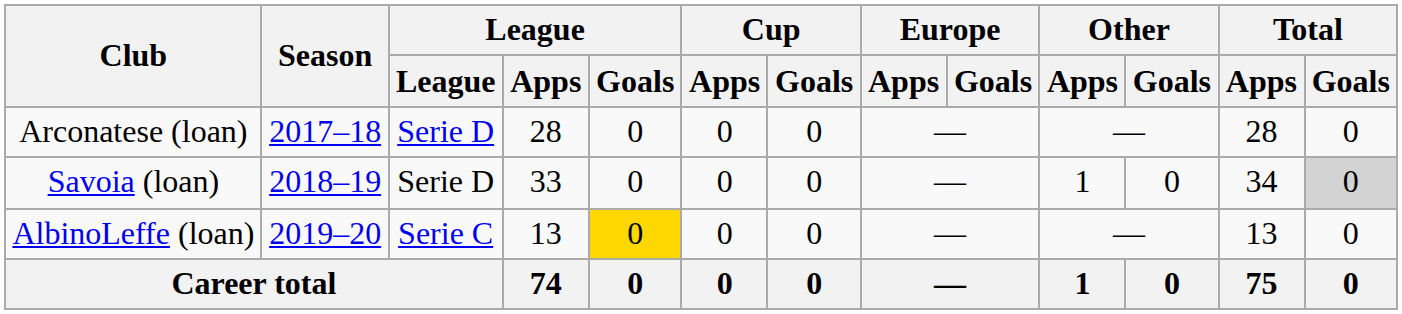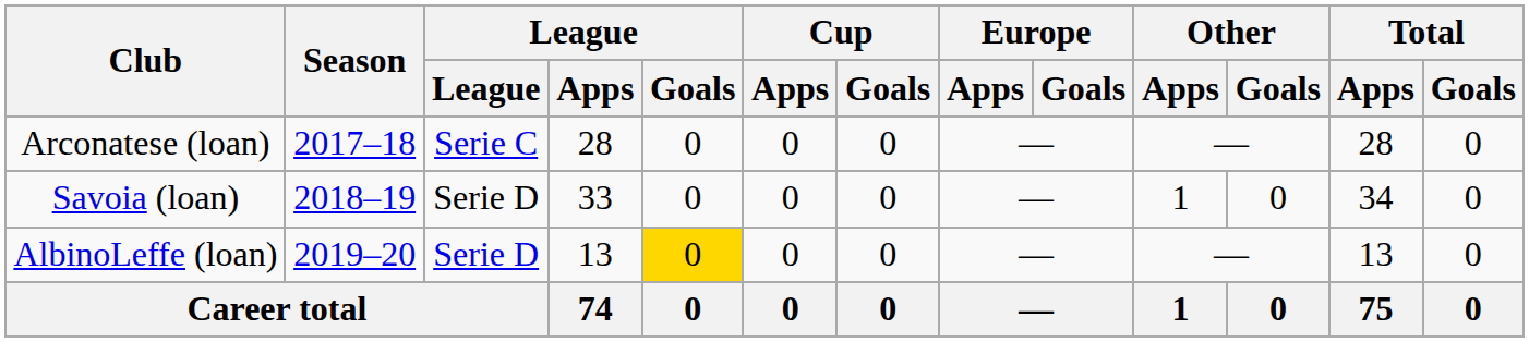 <table class="wikitable" style="text-align: center;">
 <tr>
 <th rowspan="2">Club</th>
 <th rowspan="2">Season</th>
 <th colspan="3">League</th>
 <th colspan="2">Cup</th>
 <th colspan="2">Europe</th>
 <th colspan="2">Other</th>
 <th colspan="2">Total</th>
 </tr>
 <tr>
 <th>League</th>
 <th>Apps</th>
 <th>Goals</th>
 <th>Apps</th>
 <th>Goals</th>
 <th>Apps</th>
 <th>Goals</th>
 <th>Apps</th>
 <th>Goals</th>
 <th>Apps</th>
 <th>Goals</th>
 </tr>
 <tr>
 <td>Arconatese (loan)</td>
 <td><a href='#'>2017–18</a></td>
-<td><a href='#'>Serie D</a></td>
+<td><a href='#'>Serie C</a></td>
 <td>28</td>
 <td>0</td>
 <td>0</td>
 <td>0</td>
 <td colspan="2">—</td>
 <td colspan="2">—</td>
 <td>28</td>
 <td>0</td>
 </tr>
 <tr>
 <td><a href='#'>Savoia</a> (loan)</td>
 <td><a href='#'>2018–19</a></td>
 <td>Serie D</td>
 <td>33</td>
 <td>0</td>
 <td>0</td>
 <td>0</td>
 <td colspan="2">—</td>
 <td>1</td>
 <td>0</td>
 <td>34</td>
-<td style="background: lightgrey;">0</td>
+<td>0</td>
 </tr>
 <tr>
 <td><a href='#'>AlbinoLeffe</a> (loan)</td>
 <td><a href='#'>2019–20</a></td>
-<td><a href='#'>Serie C</a></td>
+<td><a href='#'>Serie D</a></td>
 <td>13</td>
 <td style="background: gold;">0</td>
 <td>0</td>
 <td>0</td>
 <td colspan="2">—</td>
 <td colspan="2">—</td>
 <td>13</td>
 <td>0</td>
 </tr>
 <tr>
 <th colspan="3">Career total</th>
 <th>74</th>
 <th>0</th>
 <th>0</th>
 <th>0</th>
 <th colspan="2">—</th>
 <th>1</th>
 <th>0</th>
 <th>75</th>
 <th>0</th>
 </tr>
 </table>
